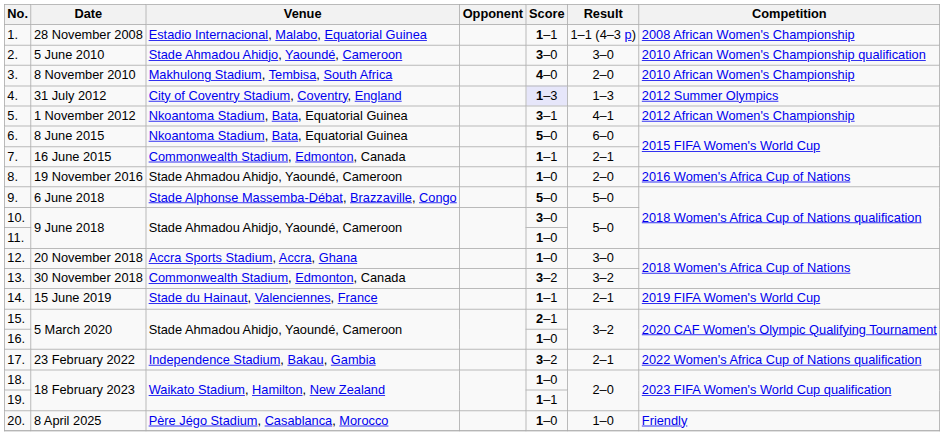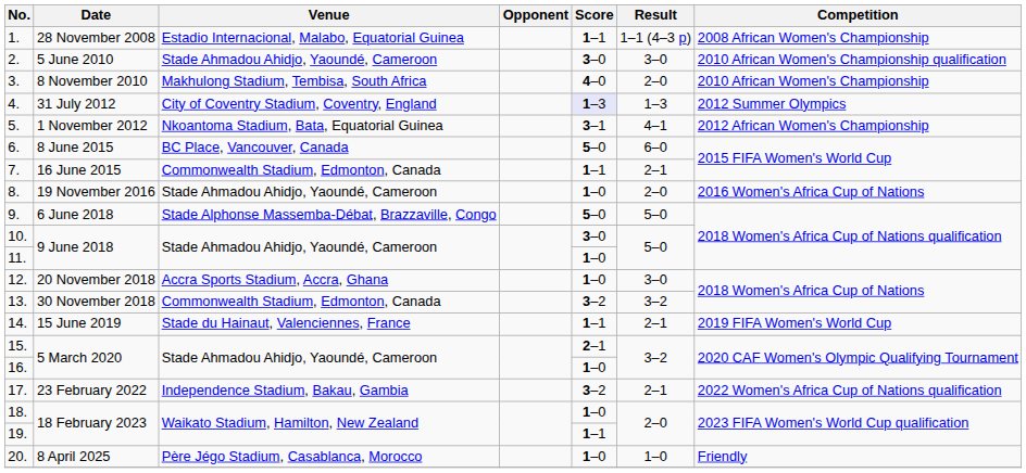 <table class="wikitable">
 <tr>
 <th>No.</th>
 <th>Date</th>
 <th>Venue</th>
 <th>Opponent</th>
 <th>Score</th>
 <th>Result</th>
 <th>Competition</th>
 </tr>
 <tr>
 <td>1.</td>
 <td>28 November 2008</td>
 <td><a href='#'>Estadio Internacional</a>, <a href='#'>Malabo</a>, <a href='#'>Equatorial Guinea</a></td>
 <td></td>
 <td align=center><strong>1</strong>–1</td>
 <td align=center>1–1 (4–3 <a href='#'>p</a>)</td>
 <td><a href='#'>2008 African Women's Championship</a></td>
 </tr>
 <tr>
 <td>2.</td>
 <td>5 June 2010</td>
 <td><a href='#'>Stade Ahmadou Ahidjo</a>, <a href='#'>Yaoundé</a>, <a href='#'>Cameroon</a></td>
 <td></td>
 <td align=center><strong>3</strong>–0</td>
 <td align=center>3–0</td>
 <td><a href='#'>2010 African Women's Championship qualification</a></td>
 </tr>
 <tr>
 <td>3.</td>
 <td>8 November 2010</td>
 <td><a href='#'>Makhulong Stadium</a>, <a href='#'>Tembisa</a>, <a href='#'>South Africa</a></td>
 <td></td>
 <td align=center><strong>4</strong>–0</td>
 <td align=center>2–0</td>
 <td><a href='#'>2010 African Women's Championship</a></td>
 </tr>
 <tr>
 <td>4.</td>
 <td>31 July 2012</td>
 <td><a href='#'>City of Coventry Stadium</a>, <a href='#'>Coventry</a>, <a href='#'>England</a></td>
 <td></td>
 <td align=center style="background: lavender;"><strong>1</strong>–3</td>
 <td align=center>1–3</td>
 <td><a href='#'>2012 Summer Olympics</a></td>
 </tr>
 <tr>
 <td>5.</td>
 <td>1 November 2012</td>
 <td><a href='#'>Nkoantoma Stadium</a>, <a href='#'>Bata</a>, Equatorial Guinea</td>
 <td></td>
 <td align=center><strong>3</strong>–1</td>
 <td align=center>4–1</td>
 <td><a href='#'>2012 African Women's Championship</a></td>
 </tr>
 <tr>
 <td>6.</td>
 <td>8 June 2015</td>
-<td><a href='#'>Nkoantoma Stadium</a>, <a href='#'>Bata</a>, Equatorial Guinea</td>
+<td><a href='#'>BC Place</a>, <a href='#'>Vancouver</a>, <a href='#'>Canada</a></td>
 <td></td>
 <td align=center><strong>5</strong>–0</td>
 <td align=center>6–0</td>
 <td rowspan=2><a href='#'>2015 FIFA Women's World Cup</a></td>
 </tr>
 <tr>
 <td>7.</td>
 <td>16 June 2015</td>
 <td><a href='#'>Commonwealth Stadium</a>, <a href='#'>Edmonton</a>, Canada</td>
 <td></td>
 <td align=center><strong>1</strong>–1</td>
 <td align=center>2–1</td>
 </tr>
 <tr>
 <td>8.</td>
 <td>19 November 2016</td>
 <td>Stade Ahmadou Ahidjo, Yaoundé, Cameroon</td>
 <td></td>
 <td align=center><strong>1</strong>–0</td>
 <td align=center>2–0</td>
 <td><a href='#'>2016 Women's Africa Cup of Nations</a></td>
 </tr>
 <tr>
 <td>9.</td>
 <td>6 June 2018</td>
 <td><a href='#'>Stade Alphonse Massemba-Débat</a>, <a href='#'>Brazzaville</a>, <a href='#'>Congo</a></td>
 <td></td>
 <td align=center><strong>5</strong>–0</td>
 <td align=center>5–0</td>
 <td rowspan=3><a href='#'>2018 Women's Africa Cup of Nations qualification</a></td>
 </tr>
 <tr>
 <td>10.</td>
 <td rowspan=2>9 June 2018</td>
 <td rowspan=2>Stade Ahmadou Ahidjo, Yaoundé, Cameroon</td>
 <td rowspan=2></td>
 <td align=center><strong>3</strong>–0</td>
 <td rowspan=2 align=center>5–0</td>
 </tr>
 <tr>
 <td>11.</td>
 <td align=center><strong>1</strong>–0</td>
 </tr>
 <tr>
 <td>12.</td>
 <td>20 November 2018</td>
 <td><a href='#'>Accra Sports Stadium</a>, <a href='#'>Accra</a>, <a href='#'>Ghana</a></td>
 <td></td>
 <td align=center><strong>1</strong>–0</td>
 <td align=center>3–0</td>
 <td rowspan=2><a href='#'>2018 Women's Africa Cup of Nations</a></td>
 </tr>
 <tr>
 <td>13.</td>
 <td>30 November 2018</td>
 <td><a href='#'>Commonwealth Stadium</a>, <a href='#'>Edmonton</a>, Canada</td>
 <td></td>
 <td align=center><strong>3</strong>–2</td>
 <td align=center>3–2</td>
 </tr>
 <tr>
 <td>14.</td>
 <td>15 June 2019</td>
 <td><a href='#'>Stade du Hainaut</a>, <a href='#'>Valenciennes</a>, <a href='#'>France</a></td>
 <td></td>
 <td align=center><strong>1</strong>–1</td>
 <td align=center>2–1</td>
 <td><a href='#'>2019 FIFA Women's World Cup</a></td>
 </tr>
 <tr>
 <td>15.</td>
 <td rowspan=2>5 March 2020</td>
 <td rowspan=2>Stade Ahmadou Ahidjo, Yaoundé, Cameroon</td>
 <td rowspan=2></td>
 <td align=center><strong>2</strong>–1</td>
 <td rowspan=2 align=center>3–2</td>
 <td rowspan=2><a href='#'>2020 CAF Women's Olympic Qualifying Tournament</a></td>
 </tr>
 <tr>
 <td>16.</td>
 <td align=center><strong>1</strong>–0</td>
 </tr>
 <tr>
 <td>17.</td>
 <td>23 February 2022</td>
 <td><a href='#'>Independence Stadium</a>, <a href='#'>Bakau</a>, <a href='#'>Gambia</a></td>
 <td></td>
 <td align=center><strong>3</strong>–2</td>
 <td align=center>2–1</td>
 <td><a href='#'>2022 Women's Africa Cup of Nations qualification</a></td>
 </tr>
 <tr>
 <td>18.</td>
 <td rowspan=2>18 February 2023</td>
 <td rowspan=2><a href='#'>Waikato Stadium</a>, <a href='#'>Hamilton</a>, <a href='#'>New Zealand</a></td>
 <td rowspan=2></td>
 <td align=center><strong>1</strong>–0</td>
 <td rowspan=2 align=center>2–0</td>
 <td rowspan=2><a href='#'>2023 FIFA Women's World Cup qualification</a></td>
 </tr>
 <tr>
 <td>19.</td>
 <td align=center><strong>1</strong>–1</td>
 </tr>
 <tr>
 <td>20.</td>
 <td>8 April 2025</td>
 <td><a href='#'>Père Jégo Stadium</a>, <a href='#'>Casablanca</a>, <a href='#'>Morocco</a></td>
 <td></td>
 <td align=center><strong>1</strong>–0</td>
 <td align=center>1–0</td>
 <td><a href='#'>Friendly</a></td>
 </tr>
 <tr>
 </tr>
 </table>
